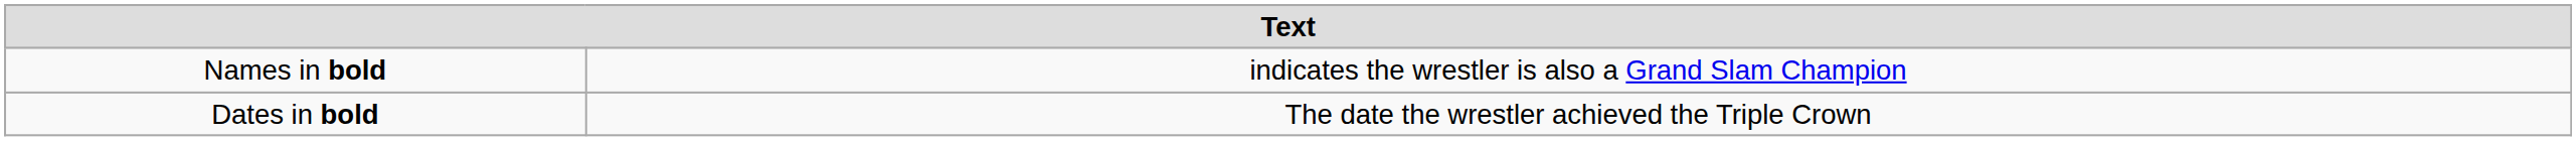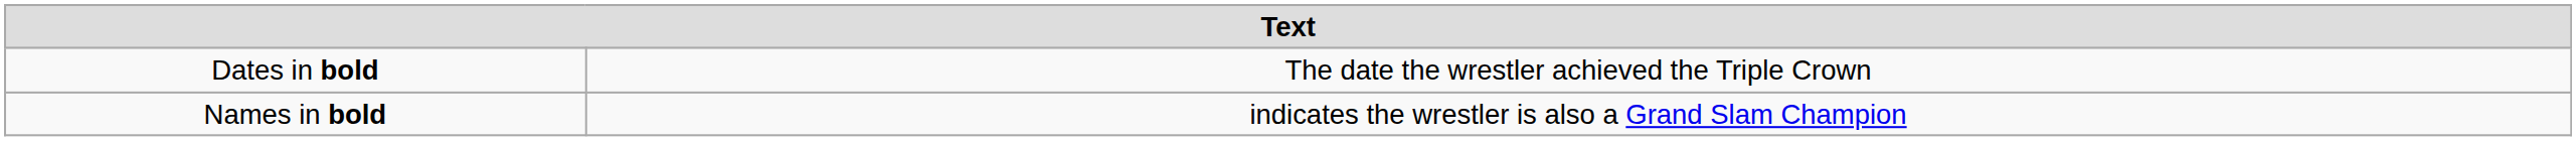 <table class="wikitable" style="width:100%; font-size:85%; text-align:center;">
 <tr>
 <th style="background:#ddd;" colspan="2">Text</th>
 </tr>
 <tr>
+<td>Dates in <strong>bold</strong></td>
+<td>The date the wrestler achieved the Triple Crown</td>
+</tr>
+<tr>
 <td>Names in <strong>bold</strong></td>
 <td>indicates the wrestler is also a <a href='#'>Grand Slam Champion</a></td>
 </tr>
-<tr>
-<td>Dates in <strong>bold</strong></td>
-<td>The date the wrestler achieved the Triple Crown</td>
-</tr>
 </table>
